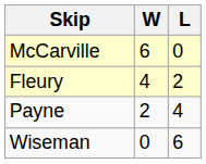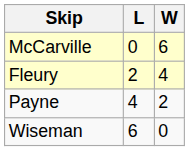 <table class=wikitable>
 <tr>
 <th width=100>Skip</th>
+<th width=20>L</th>
 <th width=20>W</th>
-<th width=20>L</th>
 </tr>
 <tr bgcolor=#ffffcc>
 <td>McCarville</td>
+<td>0</td>
 <td>6</td>
-<td>0</td>
 </tr>
 <tr bgcolor=#ffffcc>
 <td>Fleury</td>
+<td>2</td>
+<td>4</td>
+</tr>
+<tr>
+<td>Payne</td>
 <td>4</td>
 <td>2</td>
 </tr>
 <tr>
-<td>Payne</td>
-<td>2</td>
-<td>4</td>
-</tr>
-<tr>
 <td>Wiseman</td>
+<td>6</td>
 <td>0</td>
-<td>6</td>
 </tr>
 </table>
